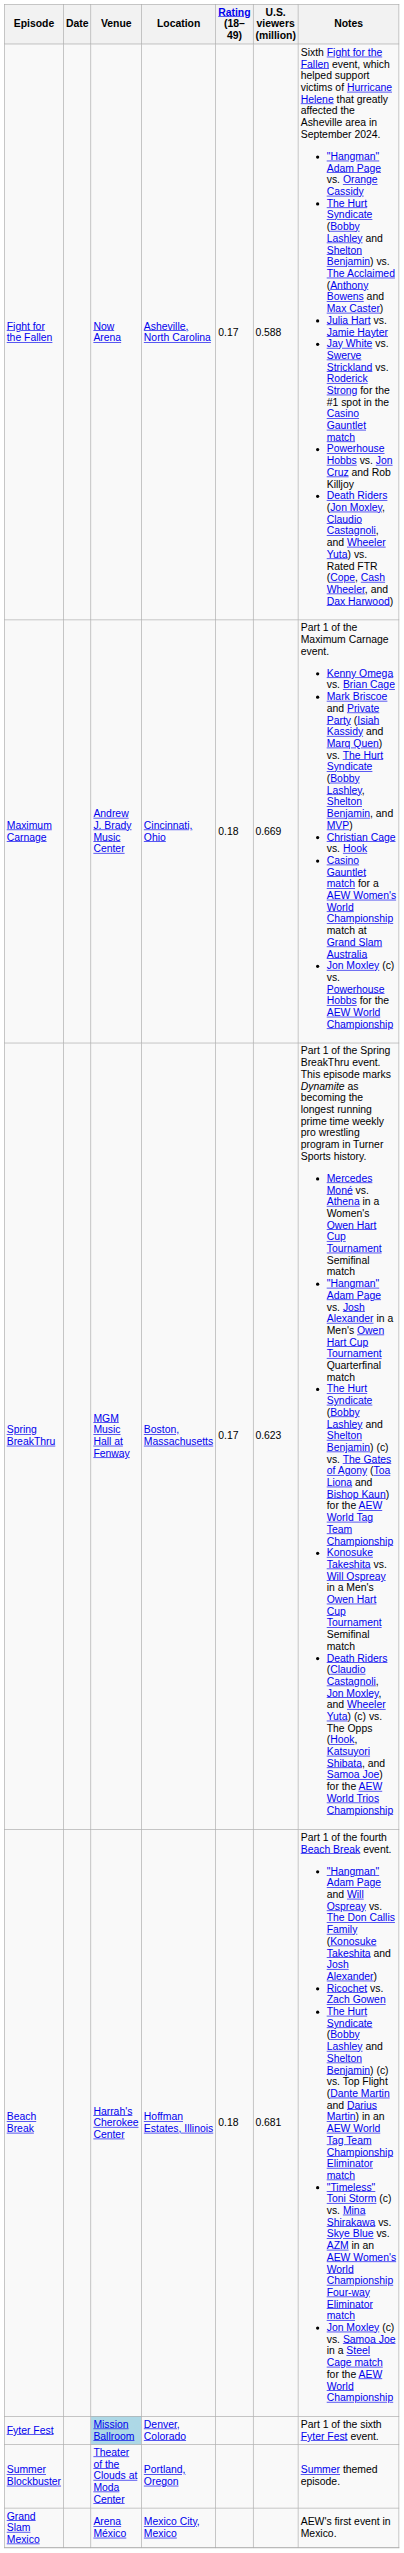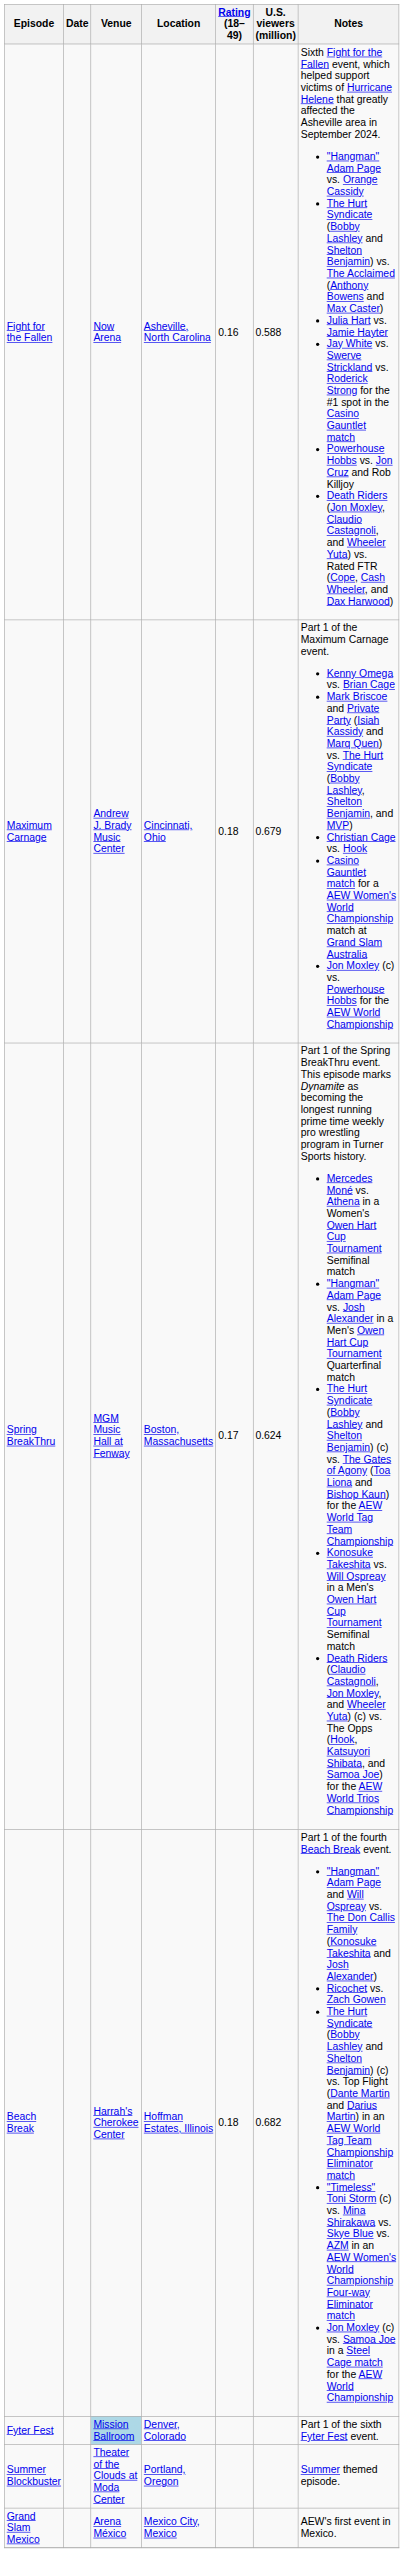 <table class="wikitable plainrowheaders sortable">
 <tr>
 <th>Episode</th>
 <th>Date</th>
 <th>Venue</th>
 <th>Location</th>
 <th><a href='#'>Rating</a><br>(18–49)</th>
 <th>U.S. viewers<br>(million)</th>
 <th>Notes</th>
 </tr>
 <tr>
 <td><a href='#'>Fight for the Fallen</a></td>
 <td></td>
 <td><a href='#'>Now Arena</a></td>
 <td><a href='#'>Asheville, North Carolina</a></td>
-<td>0.17</td>
+<td>0.16</td>
 <td>0.588</td>
 <td>Sixth <a href='#'>Fight for the Fallen</a> event, which helped support victims of <a href='#'>Hurricane Helene</a> that greatly affected the Asheville area in September 2024.<br><ul><li><a href='#'>"Hangman" Adam Page</a> vs. <a href='#'>Orange Cassidy</a></li><li><a href='#'>The Hurt Syndicate</a> (<a href='#'>Bobby Lashley</a> and <a href='#'>Shelton Benjamin</a>) vs. <a href='#'>The Acclaimed</a> (<a href='#'>Anthony Bowens</a> and <a href='#'>Max Caster</a>)</li><li><a href='#'>Julia Hart</a> vs. <a href='#'>Jamie Hayter</a></li><li><a href='#'>Jay White</a> vs. <a href='#'>Swerve Strickland</a> vs. <a href='#'>Roderick Strong</a> for the #1 spot in the <a href='#'>Casino Gauntlet match</a></li><li><a href='#'>Powerhouse Hobbs</a> vs. <a href='#'>Jon Cruz</a> and Rob Killjoy</li><li><a href='#'>Death Riders</a> (<a href='#'>Jon Moxley</a>, <a href='#'>Claudio Castagnoli</a>, and <a href='#'>Wheeler Yuta</a>) vs. Rated FTR (<a href='#'>Cope</a>, <a href='#'>Cash Wheeler</a>, and <a href='#'>Dax Harwood</a>)</li></ul></td>
 </tr>
 <tr>
 <td><a href='#'>Maximum Carnage</a></td>
 <td></td>
 <td><a href='#'>Andrew J. Brady Music Center</a></td>
 <td><a href='#'>Cincinnati, Ohio</a></td>
 <td>0.18</td>
-<td>0.669</td>
+<td>0.679</td>
 <td>Part 1 of the Maximum Carnage event.<br><ul><li><a href='#'>Kenny Omega</a> vs. <a href='#'>Brian Cage</a></li><li><a href='#'>Mark Briscoe</a> and <a href='#'>Private Party</a> (<a href='#'>Isiah Kassidy</a> and <a href='#'>Marq Quen</a>) vs. <a href='#'>The Hurt Syndicate</a> (<a href='#'>Bobby Lashley</a>, <a href='#'>Shelton Benjamin</a>, and <a href='#'>MVP</a>)</li><li><a href='#'>Christian Cage</a> vs. <a href='#'>Hook</a></li><li><a href='#'>Casino Gauntlet match</a> for a <a href='#'>AEW Women's World Championship</a> match at <a href='#'>Grand Slam Australia</a></li><li><a href='#'>Jon Moxley</a> (c) vs. <a href='#'>Powerhouse Hobbs</a> for the <a href='#'>AEW World Championship</a></li></ul></td>
 </tr>
 <tr>
 <td><a href='#'>Spring BreakThru</a></td>
 <td></td>
 <td><a href='#'>MGM Music Hall at Fenway</a></td>
 <td><a href='#'>Boston, Massachusetts</a></td>
 <td>0.17</td>
-<td>0.623</td>
+<td>0.624</td>
 <td>Part 1 of the Spring BreakThru event.<br>This episode marks <em>Dynamite</em> as becoming the longest running prime time weekly pro wrestling program in Turner Sports history.<br><ul><li><a href='#'>Mercedes Moné</a> vs. <a href='#'>Athena</a> in a Women's <a href='#'>Owen Hart Cup Tournament</a> Semifinal match</li><li><a href='#'>"Hangman" Adam Page</a> vs. <a href='#'>Josh Alexander</a> in a Men's <a href='#'>Owen Hart Cup Tournament</a> Quarterfinal match</li><li><a href='#'>The Hurt Syndicate</a> (<a href='#'>Bobby Lashley</a> and <a href='#'>Shelton Benjamin</a>) (c) vs. <a href='#'>The Gates of Agony</a> (<a href='#'>Toa Liona</a> and <a href='#'>Bishop Kaun</a>) for the <a href='#'>AEW World Tag Team Championship</a></li><li><a href='#'>Konosuke Takeshita</a> vs. <a href='#'>Will Ospreay</a> in a Men's <a href='#'>Owen Hart Cup Tournament</a> Semifinal match</li><li><a href='#'>Death Riders</a> (<a href='#'>Claudio Castagnoli</a>, <a href='#'>Jon Moxley</a>, and <a href='#'>Wheeler Yuta</a>) (c) vs. The Opps (<a href='#'>Hook</a>, <a href='#'>Katsuyori Shibata</a>, and <a href='#'>Samoa Joe</a>) for the <a href='#'>AEW World Trios Championship</a></li></ul></td>
 </tr>
 <tr>
 <td><a href='#'>Beach Break</a></td>
 <td></td>
 <td><a href='#'>Harrah's Cherokee Center</a></td>
 <td><a href='#'>Hoffman Estates, Illinois</a></td>
 <td>0.18</td>
-<td>0.681</td>
+<td>0.682</td>
 <td>Part 1 of the fourth <a href='#'>Beach Break</a> event.<br><ul><li><a href='#'>"Hangman" Adam Page</a> and <a href='#'>Will Ospreay</a> vs. <a href='#'>The Don Callis Family</a> (<a href='#'>Konosuke Takeshita</a> and <a href='#'>Josh Alexander</a>)</li><li><a href='#'>Ricochet</a> vs. <a href='#'>Zach Gowen</a></li><li><a href='#'>The Hurt Syndicate</a> (<a href='#'>Bobby Lashley</a> and <a href='#'>Shelton Benjamin</a>) (c) vs. Top Flight (<a href='#'>Dante Martin</a> and <a href='#'>Darius Martin</a>) in an <a href='#'>AEW World Tag Team Championship</a> <a href='#'>Eliminator match</a></li><li><a href='#'>"Timeless" Toni Storm</a> (c) vs. <a href='#'>Mina Shirakawa</a> vs. <a href='#'>Skye Blue</a> vs. <a href='#'>AZM</a> in an <a href='#'>AEW Women's World Championship</a> <a href='#'>Four-way Eliminator match</a></li><li><a href='#'>Jon Moxley</a> (c) vs. <a href='#'>Samoa Joe</a> in a <a href='#'>Steel Cage match</a> for the <a href='#'>AEW World Championship</a></li></ul></td>
 </tr>
 <tr>
 <td><a href='#'>Fyter Fest</a></td>
 <td></td>
 <td style="background: lightblue;"><a href='#'>Mission Ballroom</a></td>
 <td><a href='#'>Denver, Colorado</a></td>
 <td></td>
 <td></td>
 <td>Part 1 of the sixth <a href='#'>Fyter Fest</a> event.</td>
 </tr>
 <tr>
 <td><a href='#'>Summer Blockbuster</a></td>
 <td></td>
 <td><a href='#'>Theater of the Clouds at Moda Center</a></td>
 <td><a href='#'>Portland, Oregon</a></td>
 <td></td>
 <td></td>
 <td><a href='#'>Summer</a> themed episode.</td>
 </tr>
 <tr>
 <td><a href='#'>Grand Slam Mexico</a></td>
 <td></td>
 <td><a href='#'>Arena México</a></td>
 <td><a href='#'>Mexico City, Mexico</a></td>
 <td></td>
 <td></td>
 <td>AEW's first event in Mexico.</td>
 </tr>
 <tr>
 </tr>
 </table>
